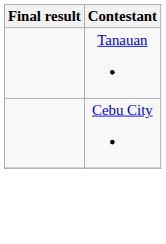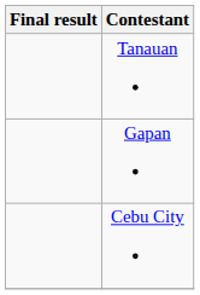 <table class="wikitable" style="text-align:center;">
 <tr>
 <th>Final result</th>
 <th>Contestant</th>
 </tr>
 <tr>
 <td></td>
 <td><a href='#'>Tanauan</a><br><ul><li></li></ul></td>
 </tr>
 <tr>
 <td></td>
+<td><a href='#'>Gapan</a><br><ul><li></li></ul></td>
+</tr>
+<tr>
+<td></td>
 <td><a href='#'>Cebu City</a><br><ul><li></li></ul></td>
 </tr>
 <tr>
 </tr>
 </table>
